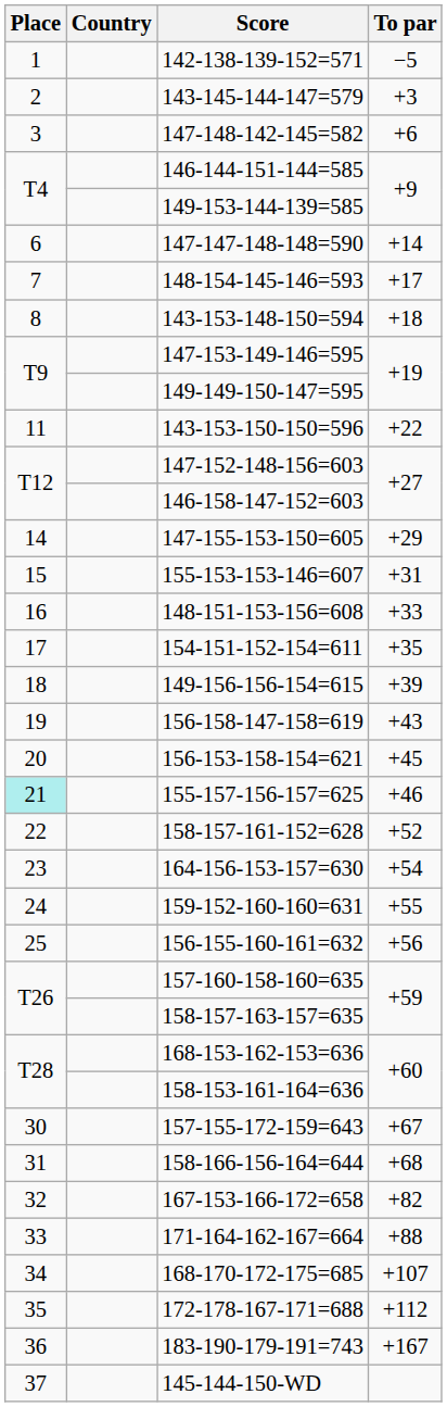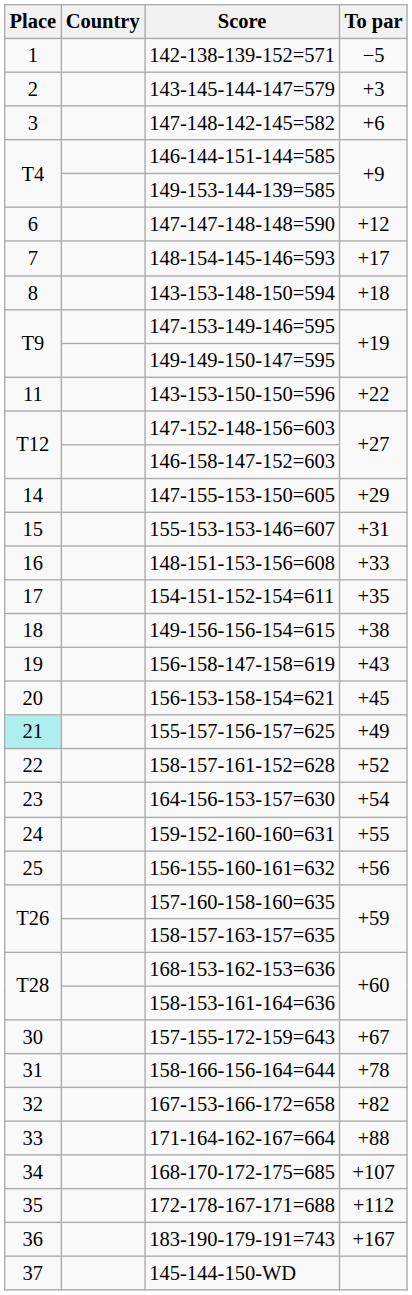 <table class="wikitable" style="font-size:95%;">
 <tr>
 <th>Place</th>
 <th>Country</th>
 <th>Score</th>
 <th>To par</th>
 </tr>
 <tr>
 <td align=center>1</td>
 <td></td>
 <td>142-138-139-152=571</td>
 <td align=center>−5</td>
 </tr>
 <tr>
 <td align=center>2</td>
 <td></td>
 <td>143-145-144-147=579</td>
 <td align=center>+3</td>
 </tr>
 <tr>
 <td align=center>3</td>
 <td></td>
 <td>147-148-142-145=582</td>
 <td align=center>+6</td>
 </tr>
 <tr>
 <td align=center rowspan=2>T4</td>
 <td></td>
 <td>146-144-151-144=585</td>
 <td align=center rowspan=2>+9</td>
 </tr>
 <tr>
 <td></td>
 <td>149-153-144-139=585</td>
 </tr>
 <tr>
 <td align=center>6</td>
 <td></td>
 <td>147-147-148-148=590</td>
-<td align=center>+14</td>
+<td align=center>+12</td>
 </tr>
 <tr>
 <td align=center>7</td>
 <td></td>
 <td>148-154-145-146=593</td>
 <td align=center>+17</td>
 </tr>
 <tr>
 <td align=center>8</td>
 <td></td>
 <td>143-153-148-150=594</td>
 <td align=center>+18</td>
 </tr>
 <tr>
 <td align=center rowspan=2>T9</td>
 <td></td>
 <td>147-153-149-146=595</td>
 <td align=center rowspan=2>+19</td>
 </tr>
 <tr>
 <td></td>
 <td>149-149-150-147=595</td>
 </tr>
 <tr>
 <td align=center>11</td>
 <td></td>
 <td>143-153-150-150=596</td>
 <td align=center>+22</td>
 </tr>
 <tr>
 <td align=center rowspan=2>T12</td>
 <td></td>
 <td>147-152-148-156=603</td>
 <td align=center rowspan=2>+27</td>
 </tr>
 <tr>
 <td></td>
 <td>146-158-147-152=603</td>
 </tr>
 <tr>
 <td align=center>14</td>
 <td></td>
 <td>147-155-153-150=605</td>
 <td align=center>+29</td>
 </tr>
 <tr>
 <td align=center>15</td>
 <td></td>
 <td>155-153-153-146=607</td>
 <td align=center>+31</td>
 </tr>
 <tr>
 <td align=center>16</td>
 <td></td>
 <td>148-151-153-156=608</td>
 <td align=center>+33</td>
 </tr>
 <tr>
 <td align=center>17</td>
 <td></td>
 <td>154-151-152-154=611</td>
 <td align=center>+35</td>
 </tr>
 <tr>
 <td align=center>18</td>
 <td></td>
 <td>149-156-156-154=615</td>
-<td align=center>+39</td>
+<td align=center>+38</td>
 </tr>
 <tr>
 <td align=center>19</td>
 <td></td>
 <td>156-158-147-158=619</td>
 <td align=center>+43</td>
 </tr>
 <tr>
 <td align=center>20</td>
 <td></td>
 <td>156-153-158-154=621</td>
 <td align=center>+45</td>
 </tr>
 <tr>
 <td align=center style="background: paleturquoise;">21</td>
 <td></td>
 <td>155-157-156-157=625</td>
-<td align=center>+46</td>
+<td align=center>+49</td>
 </tr>
 <tr>
 <td align=center>22</td>
 <td></td>
 <td>158-157-161-152=628</td>
 <td align=center>+52</td>
 </tr>
 <tr>
 <td align=center>23</td>
 <td></td>
 <td>164-156-153-157=630</td>
 <td align=center>+54</td>
 </tr>
 <tr>
 <td align=center>24</td>
 <td></td>
 <td>159-152-160-160=631</td>
 <td align=center>+55</td>
 </tr>
 <tr>
 <td align=center>25</td>
 <td></td>
 <td>156-155-160-161=632</td>
 <td align=center>+56</td>
 </tr>
 <tr>
 <td align=center rowspan=2>T26</td>
 <td></td>
 <td>157-160-158-160=635</td>
 <td align=center rowspan=2>+59</td>
 </tr>
 <tr>
 <td></td>
 <td>158-157-163-157=635</td>
 </tr>
 <tr>
 <td align=center rowspan=2>T28</td>
 <td></td>
 <td>168-153-162-153=636</td>
 <td align=center rowspan=2>+60</td>
 </tr>
 <tr>
 <td></td>
 <td>158-153-161-164=636</td>
 </tr>
 <tr>
 <td align=center>30</td>
 <td></td>
 <td>157-155-172-159=643</td>
 <td align=center>+67</td>
 </tr>
 <tr>
 <td align=center>31</td>
 <td></td>
 <td>158-166-156-164=644</td>
-<td align=center>+68</td>
+<td align=center>+78</td>
 </tr>
 <tr>
 <td align=center>32</td>
 <td></td>
 <td>167-153-166-172=658</td>
 <td align=center>+82</td>
 </tr>
 <tr>
 <td align=center>33</td>
 <td></td>
 <td>171-164-162-167=664</td>
 <td align=center>+88</td>
 </tr>
 <tr>
 <td align=center>34</td>
 <td></td>
 <td>168-170-172-175=685</td>
 <td align=center>+107</td>
 </tr>
 <tr>
 <td align=center>35</td>
 <td></td>
 <td>172-178-167-171=688</td>
 <td align=center>+112</td>
 </tr>
 <tr>
 <td align=center>36</td>
 <td></td>
 <td>183-190-179-191=743</td>
 <td align=center>+167</td>
 </tr>
 <tr>
 <td align=center>37</td>
 <td></td>
 <td>145-144-150-WD</td>
 <td align=center></td>
 </tr>
 </table>
